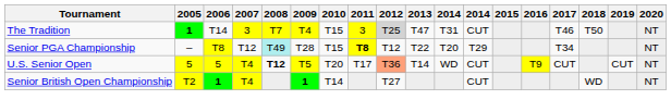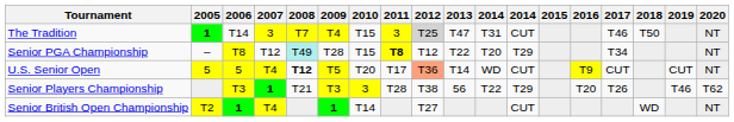 <table class="wikitable" style="font-size:95%;text-align:center;">
 <tr>
 <th>Tournament</th>
 <th>2005</th>
 <th>2006</th>
 <th>2007</th>
 <th>2008</th>
 <th>2009</th>
 <th>2010</th>
 <th>2011</th>
 <th>2012</th>
 <th>2013</th>
 <th>2014</th>
 <th>2014</th>
 <th>2015</th>
 <th>2016</th>
 <th>2017</th>
 <th>2018</th>
 <th>2019</th>
 <th>2020</th>
 </tr>
 <tr>
 <td align=left><a href='#'>The Tradition</a></td>
 <td style="background:lime;"><strong>1</strong></td>
 <td>T14</td>
 <td style="background:yellow;">3</td>
 <td style="background:yellow;">T7</td>
 <td style="background:yellow;">T4</td>
 <td>T15</td>
 <td style="background:yellow;">3</td>
 <td style="background: lightgrey;">T25</td>
 <td>T47</td>
 <td>T31</td>
 <td>CUT</td>
 <td style="background:#eeeeee;"></td>
 <td style="background:#eeeeee;"></td>
 <td>T46</td>
 <td>T50</td>
 <td style="background:#eeeeee;"></td>
 <td style="background:#eeeeee;">NT</td>
 </tr>
 <tr>
 <td align=left><a href='#'>Senior PGA Championship</a></td>
 <td>–</td>
 <td style="background:yellow;">T8</td>
 <td>T12</td>
 <td style="background: paleturquoise;">T49</td>
 <td>T28</td>
 <td>T15</td>
 <td style="background:yellow;"><strong>T8</strong></td>
 <td>T12</td>
 <td>T22</td>
 <td>T20</td>
 <td>T29</td>
 <td style="background:#eeeeee;"></td>
 <td style="background:#eeeeee;"></td>
 <td>T34</td>
 <td style="background:#eeeeee;"></td>
 <td style="background:#eeeeee;"></td>
 <td style="background:#eeeeee;">NT</td>
 </tr>
 <tr>
 <td align=left><a href='#'>U.S. Senior Open</a></td>
 <td style="background:yellow;">5</td>
 <td style="background:yellow;">5</td>
 <td style="background:yellow;">T4</td>
 <td><strong>T12</strong></td>
 <td style="background:yellow;">T5</td>
 <td>T20</td>
 <td>T17</td>
 <td style="background: lightsalmon;">T36</td>
 <td>T14</td>
 <td>WD</td>
 <td>CUT</td>
 <td style="background:#eeeeee;"></td>
 <td style="background:yellow;">T9</td>
 <td>CUT</td>
 <td style="background:#eeeeee;"></td>
 <td>CUT</td>
 <td style="background:#eeeeee;">NT</td>
 </tr>
 <tr>
+<td align=left><a href='#'>Senior Players Championship</a></td>
+<td style="background:#eeeeee;"></td>
+<td style="background:yellow;">T3</td>
+<td style="background:lime;"><strong>1</strong></td>
+<td>T21</td>
+<td style="background:yellow;">T3</td>
+<td style="background:yellow;">3</td>
+<td>T28</td>
+<td>T38</td>
+<td>56</td>
+<td>T22</td>
+<td>T29</td>
+<td style="background:#eeeeee;"></td>
+<td>T20</td>
+<td>T26</td>
+<td style="background:#eeeeee;"></td>
+<td>T46</td>
+<td>T62</td>
+</tr>
+<tr>
 <td align=left><a href='#'>Senior British Open Championship</a></td>
 <td style="background:yellow;">T2</td>
 <td style="background:lime;"><strong>1</strong></td>
 <td style="background:yellow;">T4</td>
 <td style="background:#eeeeee;"></td>
 <td style="background:lime;"><strong>1</strong></td>
 <td>T14</td>
 <td style="background:#eeeeee;"></td>
 <td>T27</td>
 <td style="background:#eeeeee;"></td>
 <td style="background:#eeeeee;"></td>
 <td>CUT</td>
 <td style="background:#eeeeee;"></td>
 <td style="background:#eeeeee;"></td>
 <td style="background:#eeeeee;"></td>
 <td>WD</td>
 <td style="background:#eeeeee;"></td>
 <td style="background:#eeeeee;">NT</td>
 </tr>
 </table>
